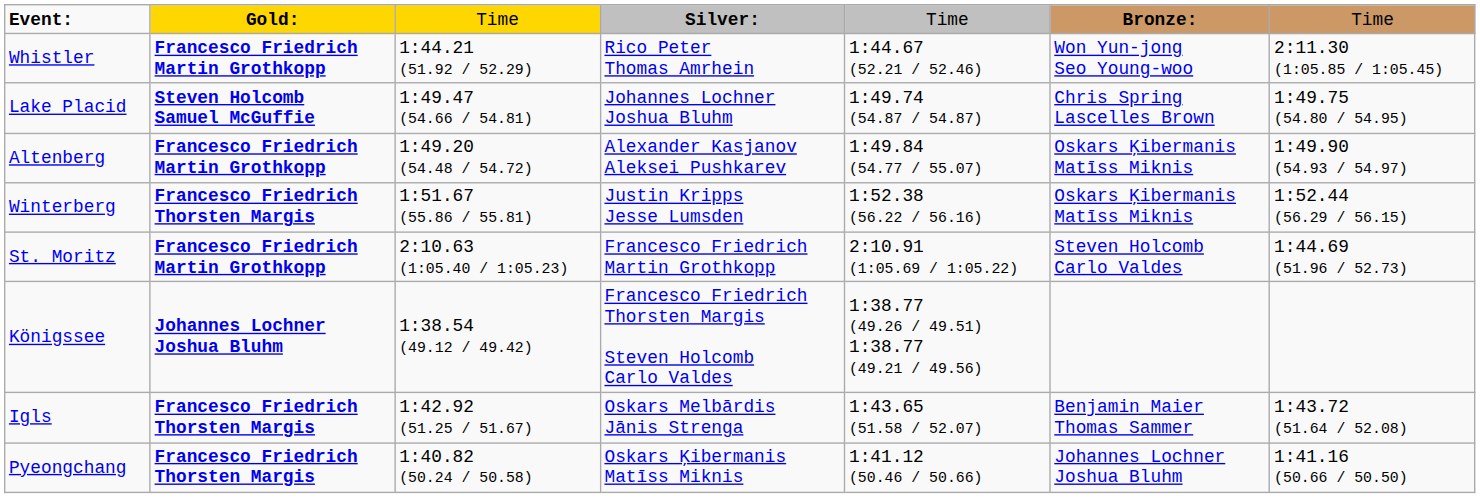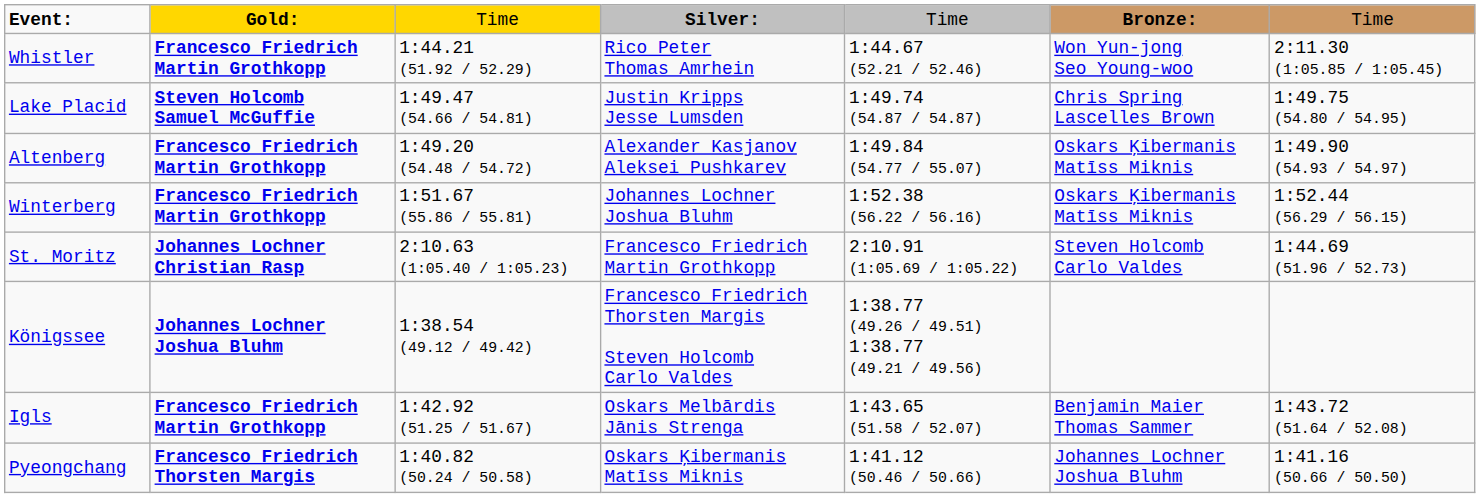 <table class="wikitable" style="width:85%;">
 <tr>
 <td><strong>Event:</strong></td>
 <td !  style="text-align:center; background:gold;"><strong>Gold:</strong></td>
 <td !  style="text-align:center; background:gold;">Time</td>
 <td !  style="text-align:center; background:silver;"><strong>Silver:</strong></td>
 <td !  style="text-align:center; background:silver;">Time</td>
 <td !  style="text-align:center; background:#c96;"><strong>Bronze:</strong></td>
 <td !  style="text-align:center; background:#c96;">Time</td>
 </tr>
 <tr>
 <td> <a href='#'>Whistler</a></td>
 <td><strong><a href='#'>Francesco Friedrich</a></strong><br><strong><a href='#'>Martin Grothkopp</a><br><small></small> </strong></td>
 <td>1:44.21<br><small>(51.92 / 52.29)</small></td>
 <td><a href='#'>Rico Peter</a><br><a href='#'>Thomas Amrhein</a><br><small></small></td>
 <td>1:44.67<br><small>(52.21 / 52.46)</small></td>
 <td><a href='#'>Won Yun-jong</a><br><a href='#'>Seo Young-woo</a><br><small></small></td>
 <td>2:11.30<br><small>(1:05.85 / 1:05.45)</small></td>
 </tr>
 <tr>
 <td> <a href='#'>Lake Placid</a></td>
 <td><strong><a href='#'>Steven Holcomb</a></strong><br><strong><a href='#'>Samuel McGuffie</a></strong><br><small></small></td>
 <td>1:49.47<br><small>(54.66 / 54.81)</small></td>
-<td><a href='#'>Johannes Lochner</a><br><a href='#'>Joshua Bluhm</a><br><small></small></td>
+<td><a href='#'>Justin Kripps</a><br><a href='#'>Jesse Lumsden</a><br><small></small></td>
 <td>1:49.74<br><small>(54.87 / 54.87)</small></td>
 <td><a href='#'>Chris Spring</a><br><a href='#'>Lascelles Brown</a><br><small></small></td>
 <td>1:49.75<br><small>(54.80 / 54.95)</small></td>
 </tr>
 <tr>
 <td> <a href='#'>Altenberg</a></td>
 <td><strong><a href='#'>Francesco Friedrich</a></strong><br><strong><a href='#'>Martin Grothkopp</a><br><small></small> </strong></td>
 <td>1:49.20<br><small>(54.48 / 54.72)</small></td>
 <td><a href='#'>Alexander Kasjanov</a><br><a href='#'>Aleksei Pushkarev</a><br><small></small></td>
 <td>1:49.84<br><small>(54.77 / 55.07)</small></td>
 <td><a href='#'>Oskars Ķibermanis</a><br><a href='#'>Matīss Miknis</a><br><small></small></td>
 <td>1:49.90<br><small>(54.93 / 54.97)</small></td>
 </tr>
 <tr>
 <td> <a href='#'>Winterberg</a></td>
-<td><strong><a href='#'>Francesco Friedrich</a></strong><br><strong><a href='#'>Thorsten Margis</a><br><small></small> </strong></td>
+<td><strong><a href='#'>Francesco Friedrich</a></strong><br><strong><a href='#'>Martin Grothkopp</a><br><small></small> </strong></td>
 <td>1:51.67<br><small>(55.86 / 55.81)</small></td>
-<td><a href='#'>Justin Kripps</a><br><a href='#'>Jesse Lumsden</a><br><small></small></td>
+<td><a href='#'>Johannes Lochner</a><br><a href='#'>Joshua Bluhm</a><br><small></small></td>
 <td>1:52.38<br><small>(56.22 / 56.16)</small></td>
 <td><a href='#'>Oskars Ķibermanis</a><br><a href='#'>Matīss Miknis</a><br><small></small></td>
 <td>1:52.44<br><small>(56.29 / 56.15)</small></td>
 </tr>
 <tr>
 <td> <a href='#'>St. Moritz</a></td>
-<td><strong><a href='#'>Francesco Friedrich</a></strong><br><strong><a href='#'>Martin Grothkopp</a><br><small></small> </strong></td>
+<td><strong><a href='#'>Johannes Lochner</a></strong><br><strong><a href='#'>Christian Rasp</a><br><small></small> </strong></td>
 <td>2:10.63<br><small>(1:05.40 / 1:05.23)</small></td>
 <td><a href='#'>Francesco Friedrich</a><br><a href='#'>Martin Grothkopp</a><br><small></small></td>
 <td>2:10.91<br><small>(1:05.69 / 1:05.22)</small></td>
 <td><a href='#'>Steven Holcomb</a><br><a href='#'>Carlo Valdes</a><br><small></small></td>
 <td>1:44.69<br><small>(51.96 / 52.73)</small></td>
 </tr>
 <tr>
 <td> <a href='#'>Königssee</a></td>
 <td><strong><a href='#'>Johannes Lochner</a></strong><br><strong><a href='#'>Joshua Bluhm</a><br><small></small> </strong></td>
 <td>1:38.54<br><small>(49.12 / 49.42)</small></td>
 <td><a href='#'>Francesco Friedrich</a><br><a href='#'>Thorsten Margis</a><br><small></small><br> <a href='#'>Steven Holcomb</a><br><a href='#'>Carlo Valdes</a><br><small></small></td>
 <td>1:38.77<br><small>(49.26 / 49.51)</small><br>1:38.77<br><small>(49.21 / 49.56)</small></td>
 <td></td>
 <td></td>
 </tr>
 <tr>
 <td> <a href='#'>Igls</a></td>
-<td><strong><a href='#'>Francesco Friedrich</a></strong><br><strong><a href='#'>Thorsten Margis</a><br><small></small> </strong></td>
+<td><strong><a href='#'>Francesco Friedrich</a></strong><br><strong><a href='#'>Martin Grothkopp</a><br><small></small> </strong></td>
 <td>1:42.92<br><small>(51.25 / 51.67)</small></td>
 <td><a href='#'>Oskars Melbārdis</a><br><a href='#'>Jānis Strenga</a><br><small></small></td>
 <td>1:43.65<br><small>(51.58 / 52.07)</small></td>
 <td><a href='#'>Benjamin Maier</a><br><a href='#'>Thomas Sammer</a><br><small></small></td>
 <td>1:43.72<br><small>(51.64 / 52.08)</small></td>
 </tr>
 <tr>
 <td> <a href='#'>Pyeongchang</a></td>
 <td><strong><a href='#'>Francesco Friedrich</a></strong><br><strong><a href='#'>Thorsten Margis</a><br><small></small> </strong></td>
 <td>1:40.82<br><small>(50.24 / 50.58)</small></td>
 <td><a href='#'>Oskars Ķibermanis</a><br><a href='#'>Matīss Miknis</a><br><small></small></td>
 <td>1:41.12<br><small>(50.46 / 50.66)</small></td>
 <td><a href='#'>Johannes Lochner</a><br><a href='#'>Joshua Bluhm</a><br><small></small></td>
 <td>1:41.16<br><small>(50.66 / 50.50)</small></td>
 </tr>
 </table>
